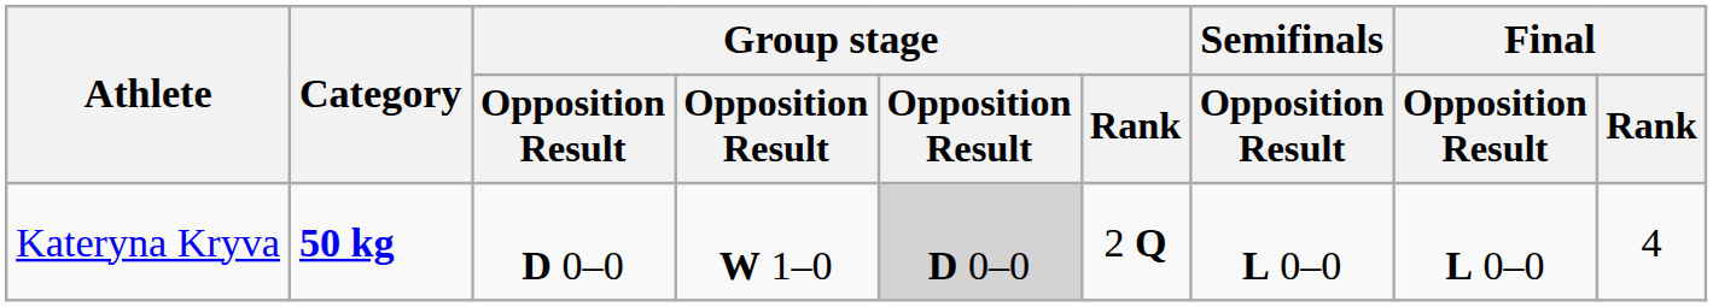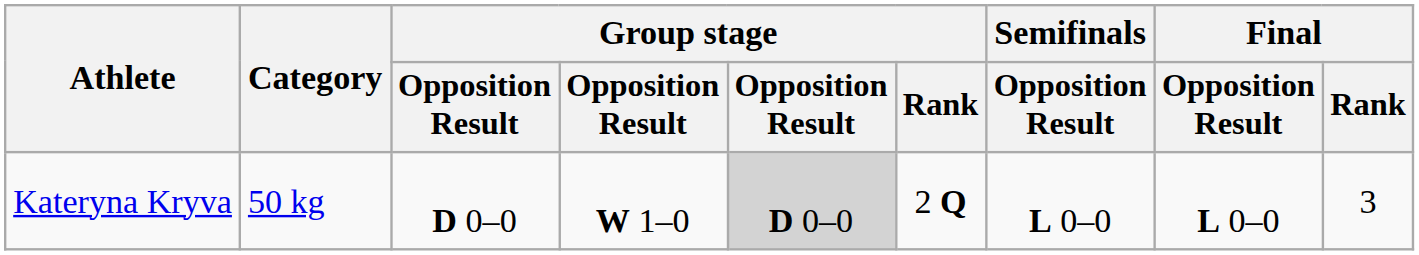 <table class="wikitable" style="text-align:center; font-size:90%">
 <tr>
 <th rowspan=2>Athlete</th>
 <th rowspan=2>Category</th>
 <th colspan=4>Group stage</th>
 <th>Semifinals</th>
 <th colspan=2>Final</th>
 </tr>
 <tr style="font-size:95%">
 <th>Opposition<br>Result</th>
 <th>Opposition<br>Result</th>
 <th>Opposition<br>Result</th>
 <th>Rank</th>
 <th>Opposition<br>Result</th>
 <th>Opposition<br>Result</th>
 <th>Rank</th>
 </tr>
 <tr>
 <td align=left><a href='#'>Kateryna Kryva</a></td>
-<td align=left><strong><a href='#'>50 kg</a></strong></td>
+<td align=left><a href='#'>50 kg</a></td>
 <td><br> <strong>D</strong> 0–0</td>
 <td><br> <strong>W</strong> 1–0</td>
 <td style="background: lightgrey;"><br> <strong>D</strong> 0–0</td>
 <td>2 <strong>Q</strong></td>
 <td><br> <strong>L</strong> 0–0</td>
 <td><br> <strong>L</strong> 0–0</td>
-<td>4</td>
+<td>3</td>
 </tr>
 </table>
